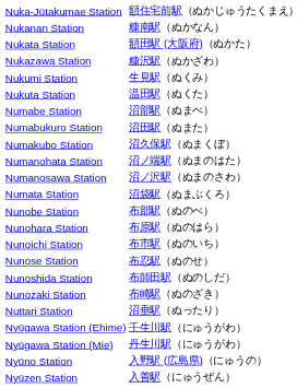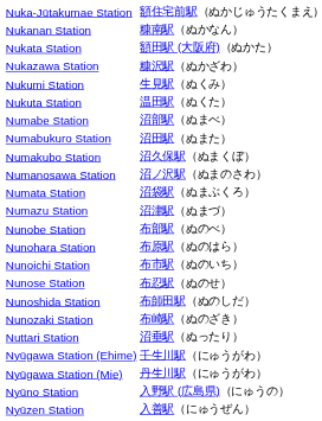 <table>
 <tr>
 <td><a href='#'>Nuka-Jūtakumae Station</a></td>
 <td><a href='#'>額住宅前駅</a>（ぬかじゅうたくまえ）</td>
 </tr>
 <tr>
 <td><a href='#'>Nukanan Station</a></td>
 <td><a href='#'>糠南駅</a>（ぬかなん）</td>
 </tr>
 <tr>
 <td><a href='#'>Nukata Station</a></td>
 <td><a href='#'>額田駅 (大阪府)</a>（ぬかた）</td>
 </tr>
 <tr>
 <td><a href='#'>Nukazawa Station</a></td>
 <td><a href='#'>糠沢駅</a>（ぬかざわ）</td>
 </tr>
 <tr>
 <td><a href='#'>Nukumi Station</a></td>
 <td><a href='#'>生見駅</a>（ぬくみ）</td>
 </tr>
 <tr>
 <td><a href='#'>Nukuta Station</a></td>
 <td><a href='#'>温田駅</a>（ぬくた）</td>
 </tr>
 <tr>
 <td><a href='#'>Numabe Station</a></td>
 <td><a href='#'>沼部駅</a>（ぬまべ）</td>
 </tr>
 <tr>
 <td><a href='#'>Numabukuro Station</a></td>
 <td><a href='#'>沼田駅</a>（ぬまた）</td>
 </tr>
 <tr>
 <td><a href='#'>Numakubo Station</a></td>
 <td><a href='#'>沼久保駅</a>（ぬまくぼ）</td>
 </tr>
 <tr>
-<td><a href='#'>Numanohata Station</a></td>
-<td><a href='#'>沼ノ端駅</a>（ぬまのはた）</td>
-</tr>
-<tr>
 <td><a href='#'>Numanosawa Station</a></td>
 <td><a href='#'>沼ノ沢駅</a>（ぬまのさわ）</td>
 </tr>
 <tr>
 <td><a href='#'>Numata Station</a></td>
 <td><a href='#'>沼袋駅</a>（ぬまぶくろ）</td>
+</tr>
+<tr>
+<td><a href='#'>Numazu Station</a></td>
+<td><a href='#'>沼津駅</a>（ぬまづ）</td>
 </tr>
 <tr>
 <td><a href='#'>Nunobe Station</a></td>
 <td><a href='#'>布部駅</a>（ぬのべ）</td>
 </tr>
 <tr>
 <td><a href='#'>Nunohara Station</a></td>
 <td><a href='#'>布原駅</a>（ぬのはら）</td>
 </tr>
 <tr>
 <td><a href='#'>Nunoichi Station</a></td>
 <td><a href='#'>布市駅</a>（ぬのいち）</td>
 </tr>
 <tr>
 <td><a href='#'>Nunose Station</a></td>
 <td><a href='#'>布忍駅</a>（ぬのせ）</td>
 </tr>
 <tr>
 <td><a href='#'>Nunoshida Station</a></td>
 <td><a href='#'>布師田駅</a>（ぬのしだ）</td>
 </tr>
 <tr>
 <td><a href='#'>Nunozaki Station</a></td>
 <td><a href='#'>布崎駅</a>（ぬのざき）</td>
 </tr>
 <tr>
 <td><a href='#'>Nuttari Station</a></td>
 <td><a href='#'>沼垂駅</a>（ぬったり）</td>
 </tr>
 <tr>
 <td><a href='#'>Nyūgawa Station (Ehime)</a></td>
 <td><a href='#'>壬生川駅</a>（にゅうがわ）</td>
 </tr>
 <tr>
 <td><a href='#'>Nyūgawa Station (Mie)</a></td>
 <td><a href='#'>丹生川駅</a>（にゅうがわ）</td>
 </tr>
 <tr>
 <td><a href='#'>Nyūno Station</a></td>
 <td><a href='#'>入野駅 (広島県)</a>（にゅうの）</td>
 </tr>
 <tr>
 <td><a href='#'>Nyūzen Station</a></td>
 <td><a href='#'>入善駅</a>（にゅうぜん）</td>
 </tr>
 </table>
